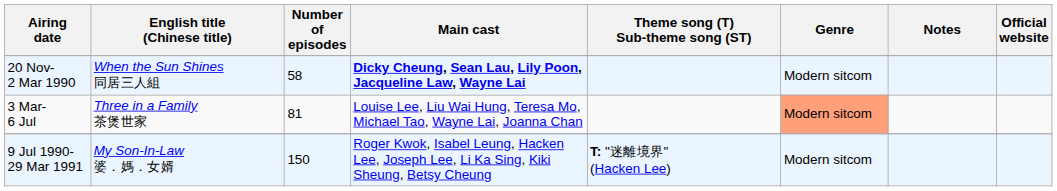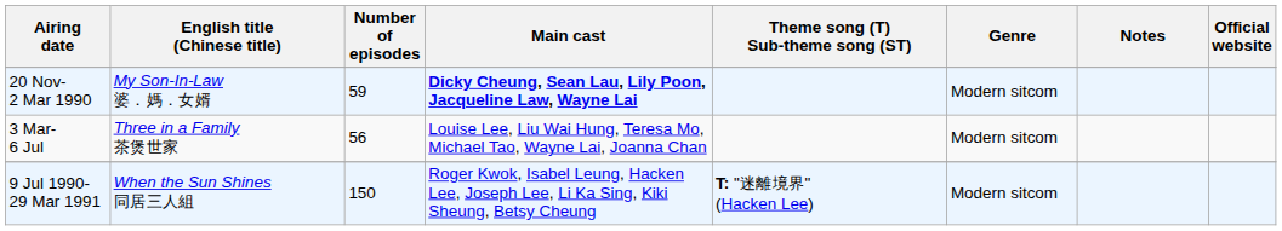 <table class="wikitable">
 <tr>
 <th align=center width=8% bgcolor="silver">Airing<br>date</th>
 <th align=center width=18% bgcolor="silver">English title <br> (Chinese title)</th>
 <th align=center width=5% bgcolor="silver">Number of episodes</th>
 <th align=center width=22% bgcolor="silver">Main cast</th>
 <th align=center width=18% bgcolor="silver">Theme song (T) <br>Sub-theme song (ST)</th>
 <th align=center width=10% bgcolor="silver">Genre</th>
 <th align=center width=10% bgcolor="silver">Notes</th>
 <th align=center width=1% bgcolor="silver">Official website</th>
 </tr>
 <tr>
 </tr>
 <tr ---- bgcolor="#ebf5ff">
 <td>20 Nov-<br>2 Mar 1990</td>
-<td><em><a href='#'>When the Sun Shines</a></em> <br> 同居三人組</td>
-<td>58</td>
+<td><em><a href='#'>My Son-In-Law</a></em><br> 婆．媽．女婿</td>
+<td>59</td>
 <td><strong><a href='#'>Dicky Cheung</a>, <a href='#'>Sean Lau</a>, <a href='#'>Lily Poon</a>, <a href='#'>Jacqueline Law</a>, <a href='#'>Wayne Lai</a></strong></td>
 <td></td>
 <td>Modern sitcom</td>
 <td></td>
 <td></td>
 </tr>
 <tr>
 <td>3 Mar- <br> 6 Jul</td>
 <td><em><a href='#'>Three in a Family</a></em> <br> 茶煲世家</td>
-<td>81</td>
+<td>56</td>
 <td><a href='#'>Louise Lee</a>, <a href='#'>Liu Wai Hung</a>, <a href='#'>Teresa Mo</a>, <a href='#'>Michael Tao</a>, <a href='#'>Wayne Lai</a>, <a href='#'>Joanna Chan</a></td>
 <td></td>
-<td style="background: lightsalmon;">Modern sitcom</td>
+<td>Modern sitcom</td>
 <td></td>
 <td></td>
 </tr>
 <tr>
 </tr>
 <tr ---- bgcolor="#ebf5ff">
 <td>9 Jul 1990- <br> 29 Mar 1991</td>
-<td><em><a href='#'>My Son-In-Law</a></em><br> 婆．媽．女婿</td>
+<td><em><a href='#'>When the Sun Shines</a></em> <br> 同居三人組</td>
 <td>150</td>
 <td><a href='#'>Roger Kwok</a>, <a href='#'>Isabel Leung</a>, <a href='#'>Hacken Lee</a>, <a href='#'>Joseph Lee</a>, <a href='#'>Li Ka Sing</a>, <a href='#'>Kiki Sheung</a>, <a href='#'>Betsy Cheung</a></td>
 <td><strong>T:</strong> "迷離境界" <br> (<a href='#'>Hacken Lee</a>)</td>
 <td>Modern sitcom</td>
 <td></td>
 <td></td>
 </tr>
 </table>
